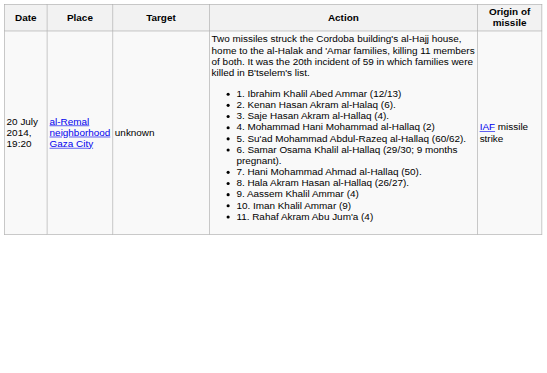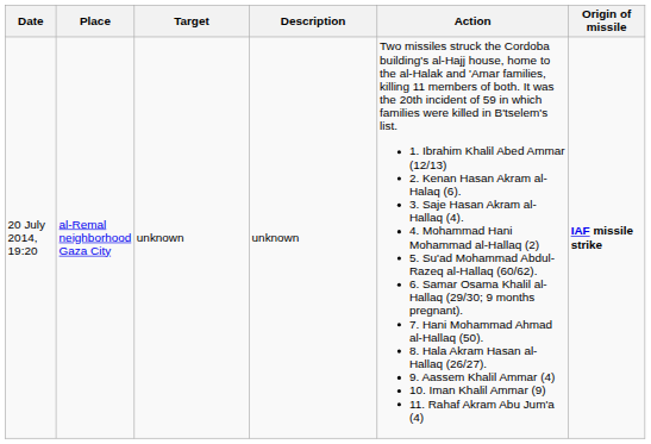 <table class="wikitable sortable">
 <tr>
 <th style="width:8%;">Date</th>
 <th style="width:8%;">Place</th>
 <th style="width:18%;">Target</th>
+<th style="width:20%;">Description</th>
 <th>Action</th>
 <th style="width:12%;">Origin of missile</th>
 </tr>
 <tr>
 <td>20 July 2014, 19:20</td>
 <td><a href='#'>al-Remal neighborhood</a> <a href='#'>Gaza City</a></td>
 <td>unknown</td>
+<td>unknown</td>
 <td>Two missiles struck the Cordoba building's al-Hajj house, home to the al-Halak and 'Amar families, killing 11 members of both. It was the 20th incident of 59 in which families were killed in B'tselem's list.<br><ul><li>1. Ibrahim Khalil Abed Ammar (12/13)</li><li>2. Kenan Hasan Akram al-Halaq (6).</li><li>3. Saje Hasan Akram al-Hallaq (4).</li><li>4. Mohammad Hani Mohammad al-Hallaq (2)</li><li>5. Su'ad Mohammad Abdul-Razeq al-Hallaq (60/62).</li><li>6. Samar Osama Khalil al-Hallaq (29/30; 9 months pregnant).</li><li>7. Hani Mohammad Ahmad al-Hallaq (50).</li><li>8. Hala Akram Hasan al-Hallaq (26/27).</li><li>9. Aassem Khalil Ammar (4)</li><li>10. Iman Khalil Ammar (9)</li><li>11. Rahaf Akram Abu Jum'a (4)</li></ul></td>
-<td><a href='#'>IAF</a> missile strike</td>
+<td><strong><a href='#'>IAF</a> missile strike</strong></td>
 </tr>
 </table>
